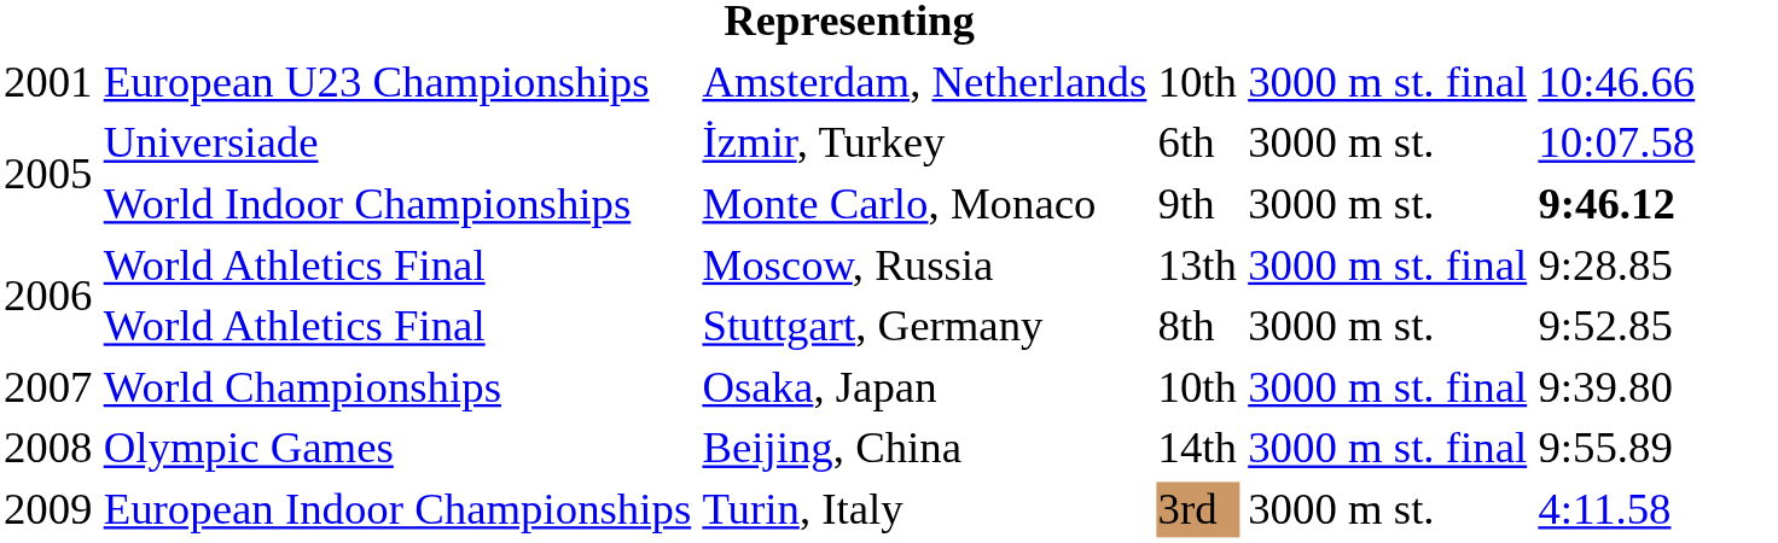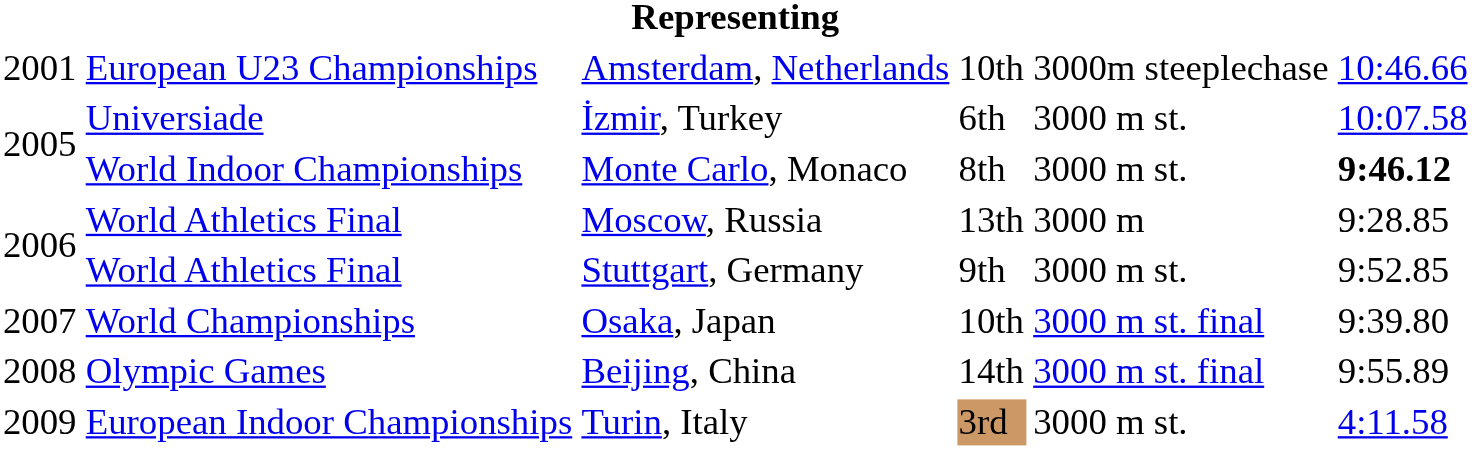 <table>
 <tr>
 <th colspan="6">Representing </th>
 </tr>
 <tr>
 <td>2001</td>
 <td><a href='#'>European U23 Championships</a></td>
 <td><a href='#'>Amsterdam</a>, <a href='#'>Netherlands</a></td>
 <td>10th</td>
-<td><a href='#'>3000 m st. final</a></td>
+<td>3000m steeplechase</td>
 <td><a href='#'>10:46.66</a></td>
 </tr>
 <tr>
 <td rowspan=2>2005</td>
 <td><a href='#'>Universiade</a></td>
 <td><a href='#'>İzmir</a>, Turkey</td>
 <td>6th</td>
 <td>3000 m st.</td>
 <td><a href='#'>10:07.58</a></td>
 </tr>
 <tr>
 <td><a href='#'>World Indoor Championships</a></td>
 <td><a href='#'>Monte Carlo</a>, Monaco</td>
-<td>9th</td>
+<td>8th</td>
 <td>3000 m st.</td>
 <td><strong>9:46.12</strong></td>
 </tr>
 <tr>
 <td rowspan=2>2006</td>
 <td><a href='#'>World Athletics Final</a></td>
 <td><a href='#'>Moscow</a>, Russia</td>
 <td>13th</td>
-<td><a href='#'>3000 m st. final</a></td>
+<td>3000 m</td>
 <td>9:28.85</td>
 </tr>
 <tr>
 <td><a href='#'>World Athletics Final</a></td>
 <td><a href='#'>Stuttgart</a>, Germany</td>
-<td>8th</td>
+<td>9th</td>
 <td>3000 m st.</td>
 <td>9:52.85</td>
 </tr>
 <tr>
 <td>2007</td>
 <td><a href='#'>World Championships</a></td>
 <td><a href='#'>Osaka</a>, Japan</td>
 <td>10th</td>
 <td><a href='#'>3000 m st. final</a></td>
 <td>9:39.80</td>
 </tr>
 <tr>
 <td>2008</td>
 <td><a href='#'>Olympic Games</a></td>
 <td><a href='#'>Beijing</a>, China</td>
 <td>14th</td>
 <td><a href='#'>3000 m st. final</a></td>
 <td>9:55.89</td>
 </tr>
 <tr>
 <td>2009</td>
 <td><a href='#'>European Indoor Championships</a></td>
 <td><a href='#'>Turin</a>, Italy</td>
 <td bgcolor=cc9966>3rd</td>
 <td>3000 m st.</td>
 <td><a href='#'>4:11.58</a></td>
 </tr>
 </table>
